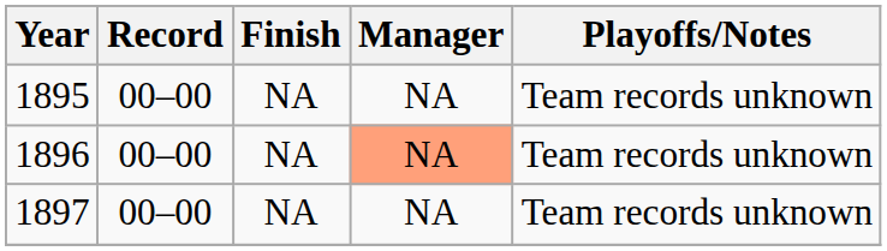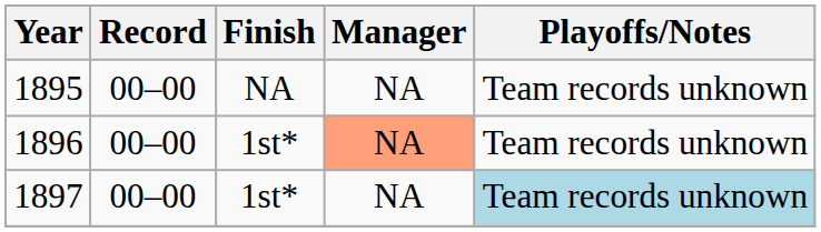 <table class="wikitable" style="text-align:center">
 <tr>
 <th>Year</th>
 <th>Record</th>
 <th>Finish</th>
 <th>Manager</th>
 <th>Playoffs/Notes</th>
 </tr>
 <tr>
 <td>1895</td>
 <td>00–00</td>
 <td>NA</td>
 <td>NA</td>
 <td>Team records unknown</td>
 </tr>
 <tr>
 <td>1896</td>
 <td>00–00</td>
-<td>NA</td>
+<td>1st*</td>
 <td style="background: lightsalmon;">NA</td>
 <td>Team records unknown</td>
 </tr>
 <tr>
 <td>1897</td>
 <td>00–00</td>
+<td>1st*</td>
 <td>NA</td>
-<td>NA</td>
-<td>Team records unknown</td>
+<td style="background: lightblue;">Team records unknown</td>
 </tr>
 <tr>
 </tr>
 </table>
